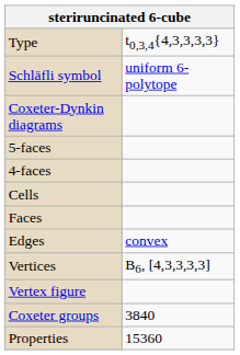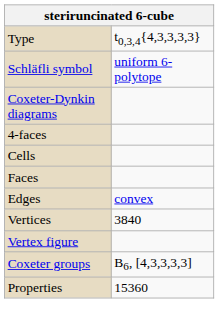 <table class="wikitable" align="right" style="margin-left:10px" width="250">
 <tr>
 <th bgcolor=#e7dcc3 colspan=2>steriruncinated 6-cube</th>
 </tr>
 <tr>
 <td bgcolor=#e7dcc3>Type</td>
 <td>t<sub>0,3,4</sub>{4,3,3,3,3}</td>
 </tr>
 <tr>
 <td bgcolor=#e7dcc3><a href='#'>Schläfli symbol</a></td>
 <td><a href='#'>uniform 6-polytope</a></td>
 </tr>
 <tr>
 <td bgcolor=#e7dcc3><a href='#'>Coxeter-Dynkin diagrams</a></td>
-<td></td>
-</tr>
-<tr>
-<td bgcolor=#e7dcc3>5-faces</td>
 <td></td>
 </tr>
 <tr>
 <td bgcolor=#e7dcc3>4-faces</td>
 <td></td>
 </tr>
 <tr>
 <td bgcolor=#e7dcc3>Cells</td>
 <td></td>
 </tr>
 <tr>
 <td bgcolor=#e7dcc3>Faces</td>
 <td></td>
 </tr>
 <tr>
 <td bgcolor=#e7dcc3>Edges</td>
 <td><a href='#'>convex</a></td>
 </tr>
 <tr>
 <td bgcolor=#e7dcc3>Vertices</td>
-<td>B<sub>6</sub>, [4,3,3,3,3]</td>
+<td>3840</td>
 </tr>
 <tr>
 <td bgcolor=#e7dcc3><a href='#'>Vertex figure</a></td>
 <td></td>
 </tr>
 <tr>
 <td bgcolor=#e7dcc3><a href='#'>Coxeter groups</a></td>
-<td>3840</td>
+<td>B<sub>6</sub>, [4,3,3,3,3]</td>
 </tr>
 <tr>
 <td bgcolor=#e7dcc3>Properties</td>
 <td>15360</td>
 </tr>
 </table>
